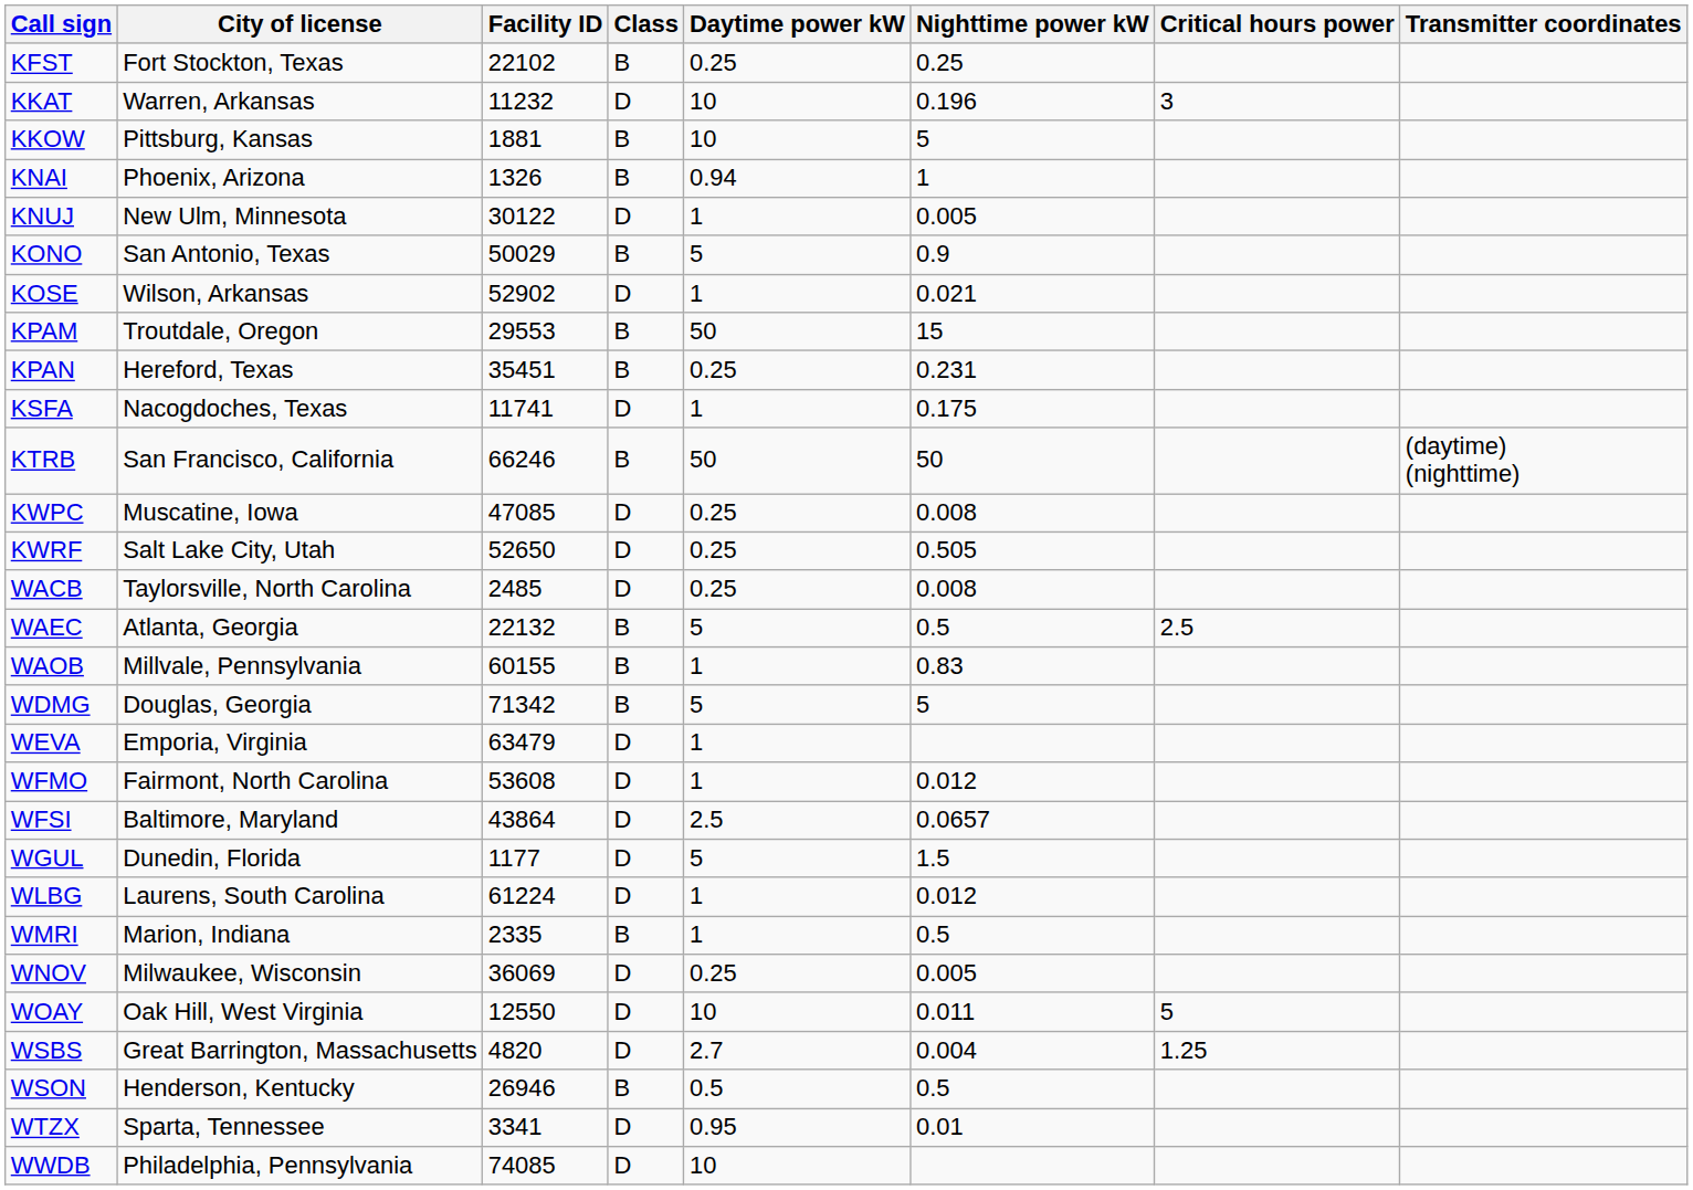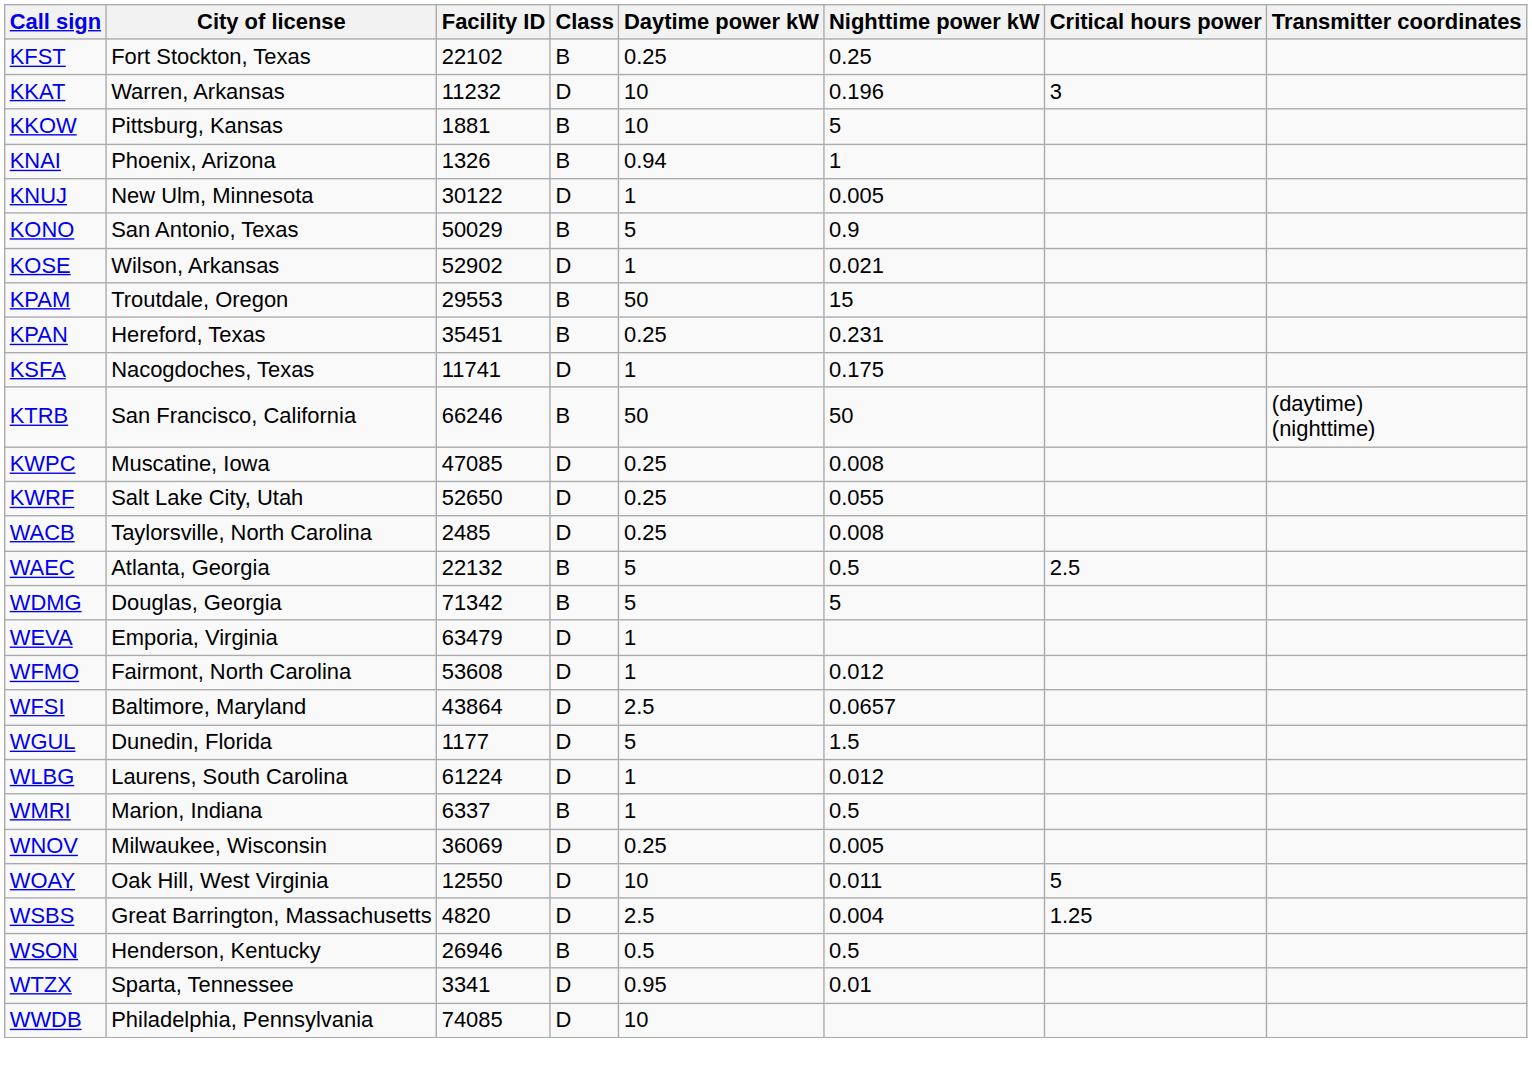 <table class="wikitable sortable">
 <tr>
 <th><a href='#'>Call sign</a></th>
 <th>City of license</th>
 <th>Facility ID</th>
 <th>Class</th>
 <th>Daytime power kW</th>
 <th>Nighttime power kW</th>
 <th>Critical hours power</th>
 <th>Transmitter coordinates</th>
 </tr>
 <tr>
 <td><a href='#'>KFST</a></td>
 <td>Fort Stockton, Texas</td>
 <td>22102</td>
 <td>B</td>
 <td>0.25</td>
 <td>0.25</td>
 <td></td>
 <td></td>
 </tr>
 <tr>
 <td><a href='#'>KKAT</a></td>
 <td>Warren, Arkansas</td>
 <td>11232</td>
 <td>D</td>
 <td>10</td>
 <td>0.196</td>
 <td>3</td>
 <td></td>
 </tr>
 <tr>
 <td><a href='#'>KKOW</a></td>
 <td>Pittsburg, Kansas</td>
 <td>1881</td>
 <td>B</td>
 <td>10</td>
 <td>5</td>
 <td></td>
 <td></td>
 </tr>
 <tr>
 <td><a href='#'>KNAI</a></td>
 <td>Phoenix, Arizona</td>
 <td>1326</td>
 <td>B</td>
 <td>0.94</td>
 <td>1</td>
 <td></td>
 <td></td>
 </tr>
 <tr>
 <td><a href='#'>KNUJ</a></td>
 <td>New Ulm, Minnesota</td>
 <td>30122</td>
 <td>D</td>
 <td>1</td>
 <td>0.005</td>
 <td></td>
 <td></td>
 </tr>
 <tr>
 <td><a href='#'>KONO</a></td>
 <td>San Antonio, Texas</td>
 <td>50029</td>
 <td>B</td>
 <td>5</td>
 <td>0.9</td>
 <td></td>
 <td></td>
 </tr>
 <tr>
 <td><a href='#'>KOSE</a></td>
 <td>Wilson, Arkansas</td>
 <td>52902</td>
 <td>D</td>
 <td>1</td>
 <td>0.021</td>
 <td></td>
 <td></td>
 </tr>
 <tr>
 <td><a href='#'>KPAM</a></td>
 <td>Troutdale, Oregon</td>
 <td>29553</td>
 <td>B</td>
 <td>50</td>
 <td>15</td>
 <td></td>
 <td></td>
 </tr>
 <tr>
 <td><a href='#'>KPAN</a></td>
 <td>Hereford, Texas</td>
 <td>35451</td>
 <td>B</td>
 <td>0.25</td>
 <td>0.231</td>
 <td></td>
 <td></td>
 </tr>
 <tr>
 <td><a href='#'>KSFA</a></td>
 <td>Nacogdoches, Texas</td>
 <td>11741</td>
 <td>D</td>
 <td>1</td>
 <td>0.175</td>
 <td></td>
 <td></td>
 </tr>
 <tr>
 <td><a href='#'>KTRB</a></td>
 <td>San Francisco, California</td>
 <td>66246</td>
 <td>B</td>
 <td>50</td>
 <td>50</td>
 <td></td>
 <td> (daytime)<br> (nighttime)</td>
 </tr>
 <tr>
 <td><a href='#'>KWPC</a></td>
 <td>Muscatine, Iowa</td>
 <td>47085</td>
 <td>D</td>
 <td>0.25</td>
 <td>0.008</td>
 <td></td>
 <td></td>
 </tr>
 <tr>
 <td><a href='#'>KWRF</a></td>
 <td>Salt Lake City, Utah</td>
 <td>52650</td>
 <td>D</td>
 <td>0.25</td>
-<td>0.505</td>
+<td>0.055</td>
 <td></td>
 <td></td>
 </tr>
 <tr>
 <td><a href='#'>WACB</a></td>
 <td>Taylorsville, North Carolina</td>
 <td>2485</td>
 <td>D</td>
 <td>0.25</td>
 <td>0.008</td>
 <td></td>
 <td></td>
 </tr>
 <tr>
 <td><a href='#'>WAEC</a></td>
 <td>Atlanta, Georgia</td>
 <td>22132</td>
 <td>B</td>
 <td>5</td>
 <td>0.5</td>
 <td>2.5</td>
-<td></td>
-</tr>
-<tr>
-<td><a href='#'>WAOB</a></td>
-<td>Millvale, Pennsylvania</td>
-<td>60155</td>
-<td>B</td>
-<td>1</td>
-<td>0.83</td>
-<td></td>
 <td></td>
 </tr>
 <tr>
 <td><a href='#'>WDMG</a></td>
 <td>Douglas, Georgia</td>
 <td>71342</td>
 <td>B</td>
 <td>5</td>
 <td>5</td>
 <td></td>
 <td></td>
 </tr>
 <tr>
 <td><a href='#'>WEVA</a></td>
 <td>Emporia, Virginia</td>
 <td>63479</td>
 <td>D</td>
 <td>1</td>
 <td></td>
 <td></td>
 <td></td>
 </tr>
 <tr>
 <td><a href='#'>WFMO</a></td>
 <td>Fairmont, North Carolina</td>
 <td>53608</td>
 <td>D</td>
 <td>1</td>
 <td>0.012</td>
 <td></td>
 <td></td>
 </tr>
 <tr>
 <td><a href='#'>WFSI</a></td>
 <td>Baltimore, Maryland</td>
 <td>43864</td>
 <td>D</td>
 <td>2.5</td>
 <td>0.0657</td>
 <td></td>
 <td></td>
 </tr>
 <tr>
 <td><a href='#'>WGUL</a></td>
 <td>Dunedin, Florida</td>
 <td>1177</td>
 <td>D</td>
 <td>5</td>
 <td>1.5</td>
 <td></td>
 <td></td>
 </tr>
 <tr>
 <td><a href='#'>WLBG</a></td>
 <td>Laurens, South Carolina</td>
 <td>61224</td>
 <td>D</td>
 <td>1</td>
 <td>0.012</td>
 <td></td>
 <td></td>
 </tr>
 <tr>
 <td><a href='#'>WMRI</a></td>
 <td>Marion, Indiana</td>
-<td>2335</td>
+<td>6337</td>
 <td>B</td>
 <td>1</td>
 <td>0.5</td>
 <td></td>
 <td></td>
 </tr>
 <tr>
 <td><a href='#'>WNOV</a></td>
 <td>Milwaukee, Wisconsin</td>
 <td>36069</td>
 <td>D</td>
 <td>0.25</td>
 <td>0.005</td>
 <td></td>
 <td></td>
 </tr>
 <tr>
 <td><a href='#'>WOAY</a></td>
 <td>Oak Hill, West Virginia</td>
 <td>12550</td>
 <td>D</td>
 <td>10</td>
 <td>0.011</td>
 <td>5</td>
 <td></td>
 </tr>
 <tr>
 <td><a href='#'>WSBS</a></td>
 <td>Great Barrington, Massachusetts</td>
 <td>4820</td>
 <td>D</td>
-<td>2.7</td>
+<td>2.5</td>
 <td>0.004</td>
 <td>1.25</td>
 <td></td>
 </tr>
 <tr>
 <td><a href='#'>WSON</a></td>
 <td>Henderson, Kentucky</td>
 <td>26946</td>
 <td>B</td>
 <td>0.5</td>
 <td>0.5</td>
 <td></td>
 <td></td>
 </tr>
 <tr>
 <td><a href='#'>WTZX</a></td>
 <td>Sparta, Tennessee</td>
 <td>3341</td>
 <td>D</td>
 <td>0.95</td>
 <td>0.01</td>
 <td></td>
 <td></td>
 </tr>
 <tr>
 <td><a href='#'>WWDB</a></td>
 <td>Philadelphia, Pennsylvania</td>
 <td>74085</td>
 <td>D</td>
 <td>10</td>
 <td></td>
 <td></td>
 <td></td>
 </tr>
 </table>
